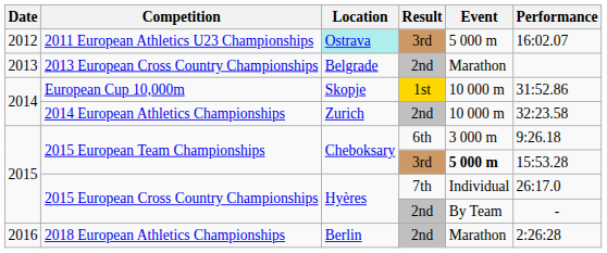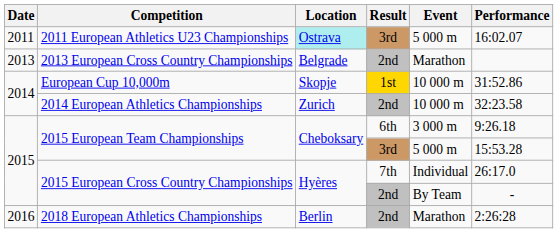 <table class="wikitable" style="border-collapse: collapse; font-size: 95%;">
 <tr>
 <th scope=col>Date</th>
 <th scope=col>Competition</th>
 <th scope=col>Location</th>
 <th scope=col>Result</th>
 <th scope=col>Event</th>
 <th scope=col>Performance</th>
 </tr>
 <tr>
-<td>2012</td>
+<td>2011</td>
 <td><a href='#'>2011 European Athletics U23 Championships</a></td>
 <td style="background: paleturquoise;"><a href='#'>Ostrava</a></td>
 <td bgcolor="cc9966" align="center">3rd</td>
 <td>5 000 m</td>
 <td>16:02.07</td>
 </tr>
 <tr>
 <td>2013</td>
 <td><a href='#'>2013 European Cross Country Championships</a></td>
 <td><a href='#'>Belgrade</a></td>
 <td align="center" bgcolor=silver>2nd</td>
 <td>Marathon</td>
 <td></td>
 </tr>
 <tr>
 <td rowspan=2>2014</td>
 <td><a href='#'>European Cup 10,000m</a></td>
 <td><a href='#'>Skopje</a></td>
 <td align="center" bgcolor=gold>1st</td>
 <td>10 000 m</td>
 <td>31:52.86</td>
 </tr>
 <tr>
 <td><a href='#'>2014 European Athletics Championships</a></td>
 <td><a href='#'>Zurich</a></td>
 <td align="center" bgcolor=silver>2nd</td>
 <td>10 000 m</td>
 <td>32:23.58</td>
 </tr>
 <tr>
 <td rowspan=4>2015</td>
 <td rowspan=2><a href='#'>2015 European Team Championships</a></td>
 <td rowspan=2><a href='#'>Cheboksary</a></td>
 <td align="center">6th</td>
 <td>3 000 m</td>
 <td>9:26.18</td>
 </tr>
 <tr>
 <td bgcolor=cc9966 align="center">3rd</td>
-<td><strong>5 000 m</strong></td>
+<td>5 000 m</td>
 <td>15:53.28</td>
 </tr>
 <tr>
 <td rowspan=2><a href='#'>2015 European Cross Country Championships</a></td>
 <td rowspan=2><a href='#'>Hyères</a></td>
 <td align="center">7th</td>
 <td>Individual</td>
 <td>26:17.0</td>
 </tr>
 <tr>
 <td align="center" bgcolor=silver>2nd</td>
 <td>By Team</td>
 <td align="center">-</td>
 </tr>
 <tr>
 <td rowspan=1>2016</td>
 <td><a href='#'>2018 European Athletics Championships</a></td>
 <td><a href='#'>Berlin</a></td>
 <td align="center" bgcolor=silver>2nd</td>
 <td>Marathon</td>
 <td>2:26:28</td>
 </tr>
 </table>
